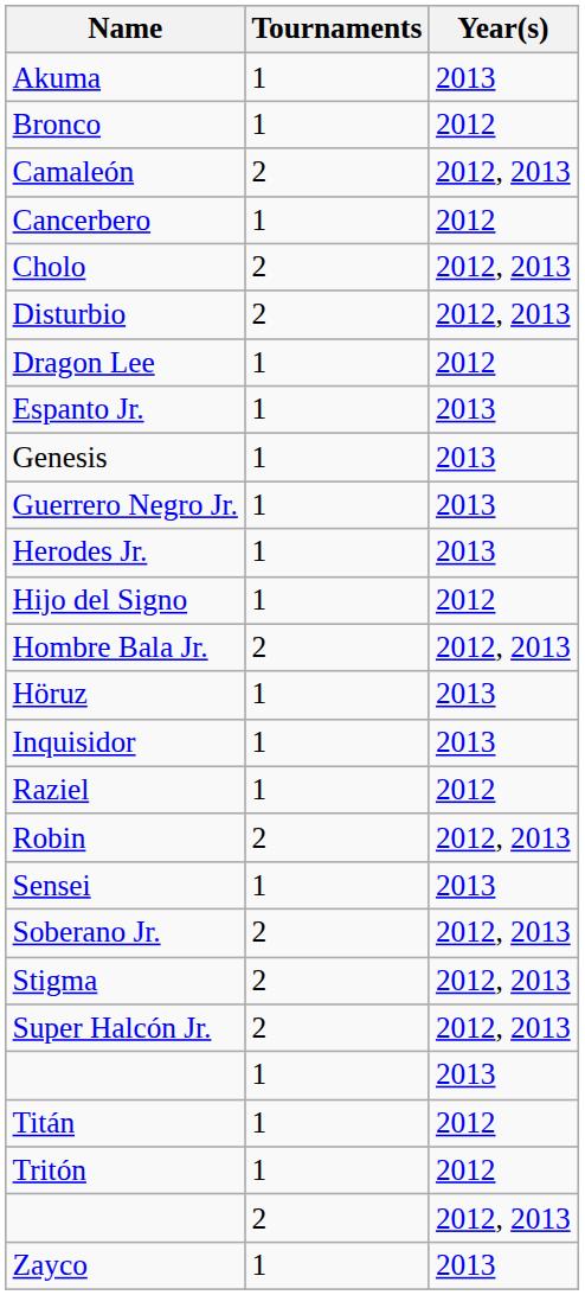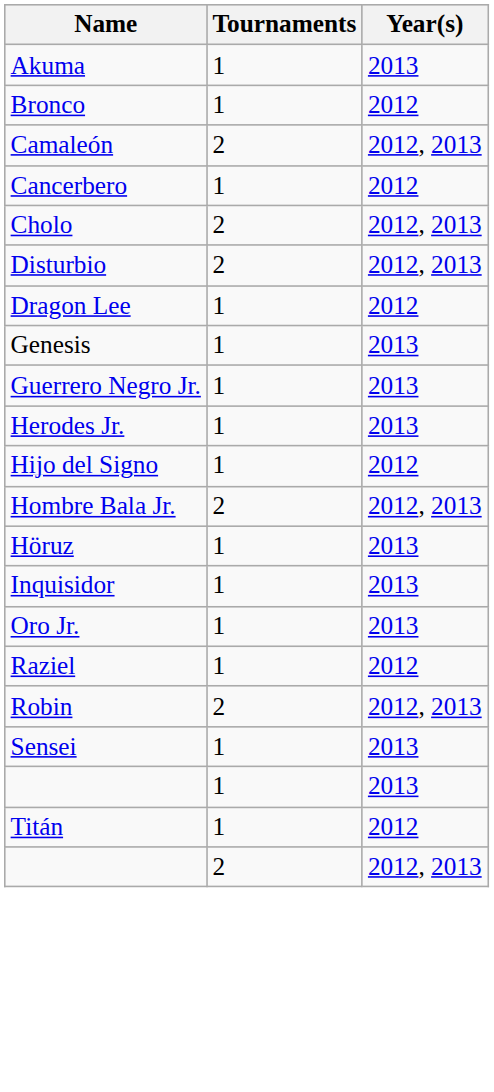 <table class="wikitable sortable">
 <tr>
 <th>Name</th>
 <th>Tournaments</th>
 <th>Year(s)</th>
 </tr>
 <tr>
 <td><a href='#'>Akuma</a></td>
 <td>1</td>
 <td><a href='#'>2013</a></td>
 </tr>
 <tr>
 <td><a href='#'>Bronco</a></td>
 <td>1</td>
 <td><a href='#'>2012</a></td>
 </tr>
 <tr>
 <td><a href='#'>Camaleón</a></td>
 <td>2</td>
 <td><a href='#'>2012</a>, <a href='#'>2013</a></td>
 </tr>
 <tr>
 <td><a href='#'>Cancerbero</a></td>
 <td>1</td>
 <td><a href='#'>2012</a></td>
 </tr>
 <tr>
 <td><a href='#'>Cholo</a></td>
 <td>2</td>
 <td><a href='#'>2012</a>, <a href='#'>2013</a></td>
 </tr>
 <tr>
 <td><a href='#'>Disturbio</a></td>
 <td>2</td>
 <td><a href='#'>2012</a>, <a href='#'>2013</a></td>
 </tr>
 <tr>
 <td><a href='#'>Dragon Lee</a></td>
 <td>1</td>
 <td><a href='#'>2012</a></td>
 </tr>
 <tr>
-<td><a href='#'>Espanto Jr.</a></td>
-<td>1</td>
-<td><a href='#'>2013</a></td>
-</tr>
-<tr>
 <td>Genesis</td>
 <td>1</td>
 <td><a href='#'>2013</a></td>
 </tr>
 <tr>
 <td><a href='#'>Guerrero Negro Jr.</a></td>
 <td>1</td>
 <td><a href='#'>2013</a></td>
 </tr>
 <tr>
 <td><a href='#'>Herodes Jr.</a></td>
 <td>1</td>
 <td><a href='#'>2013</a></td>
 </tr>
 <tr>
 <td><a href='#'>Hijo del Signo</a></td>
 <td>1</td>
 <td><a href='#'>2012</a></td>
 </tr>
 <tr>
 <td><a href='#'>Hombre Bala Jr.</a></td>
 <td>2</td>
 <td><a href='#'>2012</a>, <a href='#'>2013</a></td>
 </tr>
 <tr>
 <td><a href='#'>Höruz</a></td>
 <td>1</td>
 <td><a href='#'>2013</a></td>
 </tr>
 <tr>
 <td><a href='#'>Inquisidor</a></td>
 <td>1</td>
 <td><a href='#'>2013</a></td>
 </tr>
 <tr>
+<td><a href='#'>Oro Jr.</a></td>
+<td>1</td>
+<td><a href='#'>2013</a></td>
+</tr>
+<tr>
 <td><a href='#'>Raziel</a></td>
 <td>1</td>
 <td><a href='#'>2012</a></td>
 </tr>
 <tr>
 <td><a href='#'>Robin</a></td>
 <td>2</td>
 <td><a href='#'>2012</a>, <a href='#'>2013</a></td>
 </tr>
 <tr>
 <td><a href='#'>Sensei</a></td>
 <td>1</td>
 <td><a href='#'>2013</a></td>
 </tr>
 <tr>
-<td><a href='#'>Soberano Jr.</a></td>
-<td>2</td>
-<td><a href='#'>2012</a>, <a href='#'>2013</a></td>
-</tr>
-<tr>
-<td><a href='#'>Stigma</a></td>
-<td>2</td>
-<td><a href='#'>2012</a>, <a href='#'>2013</a></td>
-</tr>
-<tr>
-<td><a href='#'>Super Halcón Jr.</a></td>
-<td>2</td>
-<td><a href='#'>2012</a>, <a href='#'>2013</a></td>
-</tr>
-<tr>
 <td></td>
 <td>1</td>
 <td><a href='#'>2013</a></td>
 </tr>
 <tr>
 <td><a href='#'>Titán</a></td>
 <td>1</td>
 <td><a href='#'>2012</a></td>
 </tr>
 <tr>
-<td><a href='#'>Tritón</a></td>
-<td>1</td>
-<td><a href='#'>2012</a></td>
-</tr>
-<tr>
 <td></td>
 <td>2</td>
 <td><a href='#'>2012</a>, <a href='#'>2013</a></td>
 </tr>
-<tr>
-<td><a href='#'>Zayco</a></td>
-<td>1</td>
-<td><a href='#'>2013</a></td>
-</tr>
 </table>
